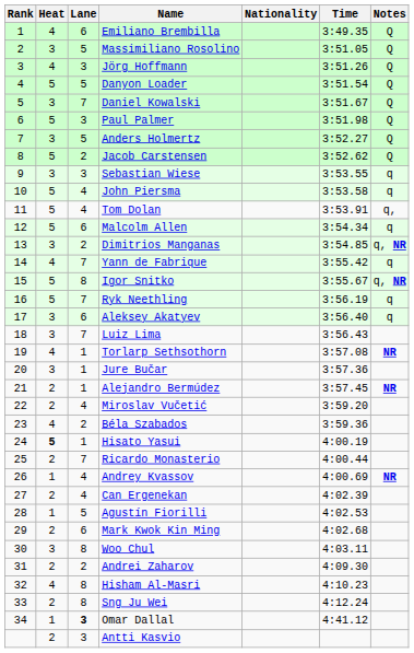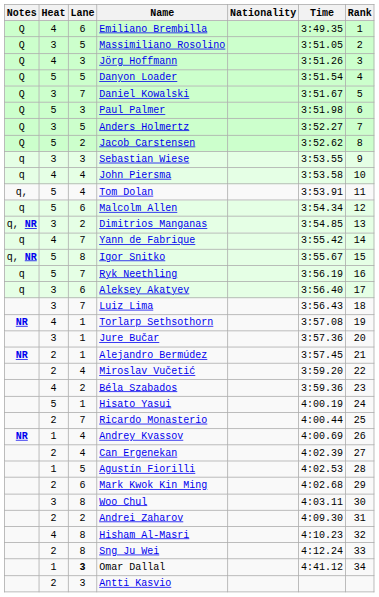 <table class="wikitable sortable" style="text-align:center">
 <tr>
-<th>Rank</th>
+<th>Notes</th>
 <th>Heat</th>
 <th>Lane</th>
 <th>Name</th>
 <th>Nationality</th>
 <th>Time</th>
-<th>Notes</th>
+<th>Rank</th>
 </tr>
 <tr bgcolor=#cfc>
-<td>1</td>
+<td>Q</td>
 <td>4</td>
 <td>6</td>
 <td align=left><a href='#'>Emiliano Brembilla</a></td>
 <td align=left></td>
 <td>3:49.35</td>
-<td>Q</td>
+<td>1</td>
 </tr>
 <tr bgcolor=#cfc>
-<td>2</td>
+<td>Q</td>
 <td>3</td>
 <td>5</td>
 <td align=left><a href='#'>Massimiliano Rosolino</a></td>
 <td align=left></td>
 <td>3:51.05</td>
-<td>Q</td>
+<td>2</td>
 </tr>
 <tr bgcolor=#cfc>
-<td>3</td>
+<td>Q</td>
 <td>4</td>
 <td>3</td>
 <td align=left><a href='#'>Jörg Hoffmann</a></td>
 <td align=left></td>
 <td>3:51.26</td>
-<td>Q</td>
+<td>3</td>
 </tr>
 <tr bgcolor=#cfc>
-<td>4</td>
+<td>Q</td>
 <td>5</td>
 <td>5</td>
 <td align=left><a href='#'>Danyon Loader</a></td>
 <td align=left></td>
 <td>3:51.54</td>
-<td>Q</td>
+<td>4</td>
 </tr>
 <tr bgcolor=#cfc>
-<td>5</td>
+<td>Q</td>
 <td>3</td>
 <td>7</td>
 <td align=left><a href='#'>Daniel Kowalski</a></td>
 <td align=left></td>
 <td>3:51.67</td>
-<td>Q</td>
+<td>5</td>
 </tr>
 <tr bgcolor=#cfc>
-<td>6</td>
+<td>Q</td>
 <td>5</td>
 <td>3</td>
 <td align=left><a href='#'>Paul Palmer</a></td>
 <td align=left></td>
 <td>3:51.98</td>
-<td>Q</td>
+<td>6</td>
 </tr>
 <tr bgcolor=#cfc>
-<td>7</td>
+<td>Q</td>
 <td>3</td>
 <td>5</td>
 <td align=left><a href='#'>Anders Holmertz</a></td>
 <td align=left></td>
 <td>3:52.27</td>
-<td>Q</td>
+<td>7</td>
 </tr>
 <tr bgcolor=#cfc>
-<td>8</td>
+<td>Q</td>
 <td>5</td>
 <td>2</td>
 <td align=left><a href='#'>Jacob Carstensen</a></td>
 <td align=left></td>
 <td>3:52.62</td>
-<td>Q</td>
+<td>8</td>
 </tr>
 <tr bgcolor=e5ffe5>
-<td>9</td>
+<td>q</td>
 <td>3</td>
 <td>3</td>
 <td align=left><a href='#'>Sebastian Wiese</a></td>
 <td align=left></td>
 <td>3:53.55</td>
-<td>q</td>
+<td>9</td>
 </tr>
 <tr bgcolor=e5ffe5>
-<td>10</td>
-<td>5</td>
+<td>q</td>
+<td>4</td>
 <td>4</td>
 <td align=left><a href='#'>John Piersma</a></td>
 <td align=left></td>
 <td>3:53.58</td>
-<td>q</td>
+<td>10</td>
 </tr>
 <tr>
-<td>11</td>
+<td>q, </td>
 <td>5</td>
 <td>4</td>
 <td align=left><a href='#'>Tom Dolan</a></td>
 <td align=left></td>
 <td>3:53.91</td>
-<td>q, </td>
+<td>11</td>
 </tr>
 <tr bgcolor=e5ffe5>
-<td>12</td>
+<td>q</td>
 <td>5</td>
 <td>6</td>
 <td align=left><a href='#'>Malcolm Allen</a></td>
 <td align=left></td>
 <td>3:54.34</td>
-<td>q</td>
+<td>12</td>
 </tr>
 <tr bgcolor=e5ffe5>
-<td>13</td>
+<td>q, <strong><a href='#'>NR</a></strong></td>
 <td>3</td>
 <td>2</td>
 <td align=left><a href='#'>Dimitrios Manganas</a></td>
 <td align=left></td>
 <td>3:54.85</td>
-<td>q, <strong><a href='#'>NR</a></strong></td>
+<td>13</td>
 </tr>
 <tr bgcolor=e5ffe5>
-<td>14</td>
+<td>q</td>
 <td>4</td>
 <td>7</td>
 <td align=left><a href='#'>Yann de Fabrique</a></td>
 <td align=left></td>
 <td>3:55.42</td>
-<td>q</td>
+<td>14</td>
 </tr>
 <tr bgcolor=e5ffe5>
-<td>15</td>
+<td>q, <strong><a href='#'>NR</a></strong></td>
 <td>5</td>
 <td>8</td>
 <td align=left><a href='#'>Igor Snitko</a></td>
 <td align=left></td>
 <td>3:55.67</td>
-<td>q, <strong><a href='#'>NR</a></strong></td>
+<td>15</td>
 </tr>
 <tr bgcolor=e5ffe5>
-<td>16</td>
+<td>q</td>
 <td>5</td>
 <td>7</td>
 <td align=left><a href='#'>Ryk Neethling</a></td>
 <td align=left></td>
 <td>3:56.19</td>
-<td>q</td>
+<td>16</td>
 </tr>
 <tr bgcolor=e5ffe5>
-<td>17</td>
+<td>q</td>
 <td>3</td>
 <td>6</td>
 <td align=left><a href='#'>Aleksey Akatyev</a></td>
 <td align=left></td>
 <td>3:56.40</td>
-<td>q</td>
+<td>17</td>
 </tr>
 <tr>
-<td>18</td>
+<td></td>
 <td>3</td>
 <td>7</td>
 <td align=left><a href='#'>Luiz Lima</a></td>
 <td align=left></td>
 <td>3:56.43</td>
-<td></td>
+<td>18</td>
 </tr>
 <tr>
-<td>19</td>
+<td><strong><a href='#'>NR</a></strong></td>
 <td>4</td>
 <td>1</td>
 <td align=left><a href='#'>Torlarp Sethsothorn</a></td>
 <td align=left></td>
 <td>3:57.08</td>
-<td><strong><a href='#'>NR</a></strong></td>
+<td>19</td>
 </tr>
 <tr>
-<td>20</td>
+<td></td>
 <td>3</td>
 <td>1</td>
 <td align=left><a href='#'>Jure Bučar</a></td>
 <td align=left></td>
 <td>3:57.36</td>
-<td></td>
+<td>20</td>
 </tr>
 <tr>
-<td>21</td>
+<td><strong><a href='#'>NR</a></strong></td>
 <td>2</td>
 <td>1</td>
 <td align=left><a href='#'>Alejandro Bermúdez</a></td>
 <td align=left></td>
 <td>3:57.45</td>
-<td><strong><a href='#'>NR</a></strong></td>
+<td>21</td>
 </tr>
 <tr>
-<td>22</td>
+<td></td>
 <td>2</td>
 <td>4</td>
 <td align=left><a href='#'>Miroslav Vučetić</a></td>
 <td align=left></td>
 <td>3:59.20</td>
-<td></td>
+<td>22</td>
 </tr>
 <tr>
-<td>23</td>
+<td></td>
 <td>4</td>
 <td>2</td>
 <td align=left><a href='#'>Béla Szabados</a></td>
 <td align=left></td>
 <td>3:59.36</td>
-<td></td>
+<td>23</td>
 </tr>
 <tr>
-<td>24</td>
-<td><strong>5</strong></td>
+<td></td>
+<td>5</td>
 <td>1</td>
 <td align=left><a href='#'>Hisato Yasui</a></td>
 <td align=left></td>
 <td>4:00.19</td>
-<td></td>
+<td>24</td>
 </tr>
 <tr>
-<td>25</td>
+<td></td>
 <td>2</td>
 <td>7</td>
 <td align=left><a href='#'>Ricardo Monasterio</a></td>
 <td align=left></td>
 <td>4:00.44</td>
-<td></td>
+<td>25</td>
 </tr>
 <tr>
-<td>26</td>
+<td><strong><a href='#'>NR</a></strong></td>
 <td>1</td>
 <td>4</td>
 <td align=left><a href='#'>Andrey Kvassov</a></td>
 <td align=left></td>
 <td>4:00.69</td>
-<td><strong><a href='#'>NR</a></strong></td>
+<td>26</td>
 </tr>
 <tr>
-<td>27</td>
+<td></td>
 <td>2</td>
 <td>4</td>
 <td align=left><a href='#'>Can Ergenekan</a></td>
 <td align=left></td>
 <td>4:02.39</td>
-<td></td>
+<td>27</td>
 </tr>
 <tr>
-<td>28</td>
+<td></td>
 <td>1</td>
 <td>5</td>
 <td align=left><a href='#'>Agustín Fiorilli</a></td>
 <td align=left></td>
 <td>4:02.53</td>
-<td></td>
+<td>28</td>
 </tr>
 <tr>
-<td>29</td>
+<td></td>
 <td>2</td>
 <td>6</td>
 <td align=left><a href='#'>Mark Kwok Kin Ming</a></td>
 <td align=left></td>
 <td>4:02.68</td>
-<td></td>
+<td>29</td>
 </tr>
 <tr>
-<td>30</td>
+<td></td>
 <td>3</td>
 <td>8</td>
 <td align=left><a href='#'>Woo Chul</a></td>
 <td align=left></td>
 <td>4:03.11</td>
-<td></td>
+<td>30</td>
 </tr>
 <tr>
-<td>31</td>
+<td></td>
 <td>2</td>
 <td>2</td>
 <td align=left><a href='#'>Andrei Zaharov</a></td>
 <td align=left></td>
 <td>4:09.30</td>
-<td></td>
+<td>31</td>
 </tr>
 <tr>
-<td>32</td>
+<td></td>
 <td>4</td>
 <td>8</td>
 <td align=left><a href='#'>Hisham Al-Masri</a></td>
 <td align=left></td>
 <td>4:10.23</td>
-<td></td>
+<td>32</td>
 </tr>
 <tr>
-<td>33</td>
+<td></td>
 <td>2</td>
 <td>8</td>
 <td align=left><a href='#'>Sng Ju Wei</a></td>
 <td align=left></td>
 <td>4:12.24</td>
-<td></td>
+<td>33</td>
 </tr>
 <tr>
-<td>34</td>
+<td></td>
 <td>1</td>
 <td><strong>3</strong></td>
 <td align=left>Omar Dallal</td>
 <td align=left></td>
 <td>4:41.12</td>
-<td></td>
+<td>34</td>
 </tr>
 <tr>
 <td></td>
 <td>2</td>
 <td>3</td>
 <td align=left><a href='#'>Antti Kasvio</a></td>
 <td align=left></td>
 <td></td>
 <td></td>
 </tr>
 </table>
